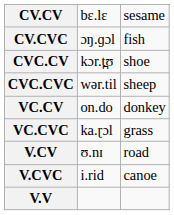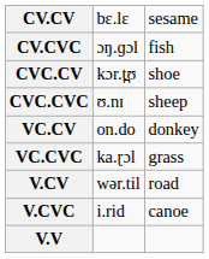 <table class="wikitable">
 <tr>
 <th>CV.CV</th>
 <td>bɛ.lɛ</td>
 <td>sesame</td>
 </tr>
 <tr>
 <th>CV.CVC</th>
 <td>ɔŋ.ɡɔl</td>
 <td>fish</td>
 </tr>
 <tr>
 <th>CVC.CV</th>
 <td>kɔr.t̪ʊ</td>
 <td>shoe</td>
 </tr>
 <tr>
 <th>CVC.CVC</th>
-<td>wər.til</td>
+<td>ʊ.nɪ</td>
 <td>sheep</td>
 </tr>
 <tr>
 <th>VC.CV</th>
 <td>on.do</td>
 <td>donkey</td>
 </tr>
 <tr>
 <th>VC.CVC</th>
 <td>ka.ɽɔl</td>
 <td>grass</td>
 </tr>
 <tr>
 <th>V.CV</th>
-<td>ʊ.nɪ</td>
+<td>wər.til</td>
 <td>road</td>
 </tr>
 <tr>
 <th>V.CVC</th>
 <td>i.rid</td>
 <td>canoe</td>
 </tr>
 <tr>
 <th>V.V</th>
 <td></td>
 <td></td>
 </tr>
 </table>
